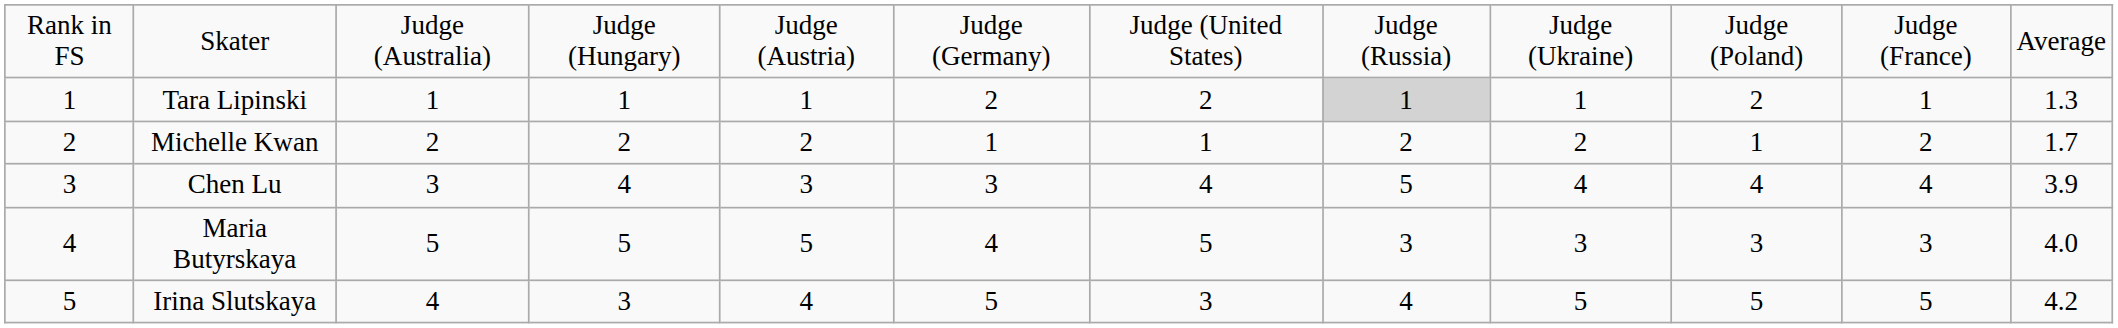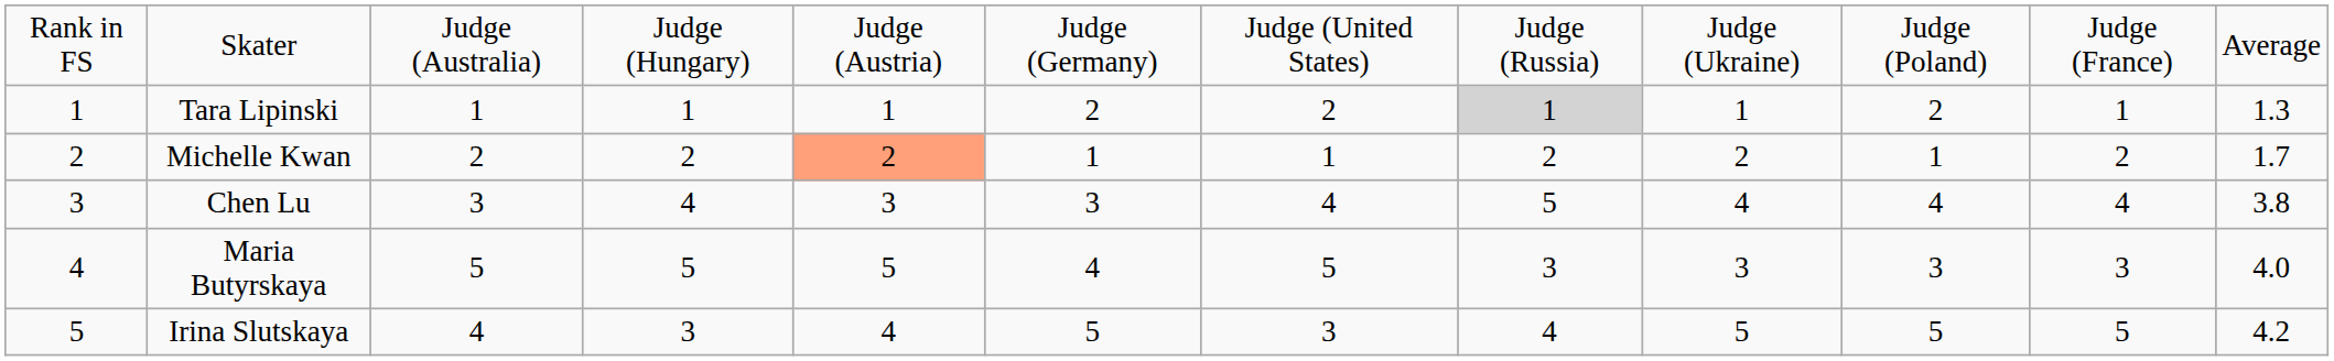 <table class="wikitable">
 <tr align=center>
 <td>Rank in FS</td>
 <td>Skater</td>
 <td>Judge (Australia)</td>
 <td>Judge (Hungary)</td>
 <td>Judge (Austria)</td>
 <td>Judge (Germany)</td>
 <td>Judge (United States)</td>
 <td>Judge (Russia)</td>
 <td>Judge (Ukraine)</td>
 <td>Judge (Poland)</td>
 <td>Judge (France)</td>
 <td>Average</td>
 </tr>
 <tr align=center>
 <td>1</td>
 <td>Tara Lipinski</td>
 <td>1</td>
 <td>1</td>
 <td>1</td>
 <td>2</td>
 <td>2</td>
 <td style="background: lightgrey;">1</td>
 <td>1</td>
 <td>2</td>
 <td>1</td>
 <td>1.3</td>
 </tr>
 <tr align=center>
 <td>2</td>
 <td>Michelle Kwan</td>
 <td>2</td>
 <td>2</td>
-<td>2</td>
+<td style="background: lightsalmon;">2</td>
 <td>1</td>
 <td>1</td>
 <td>2</td>
 <td>2</td>
 <td>1</td>
 <td>2</td>
 <td>1.7</td>
 </tr>
 <tr align=center>
 <td>3</td>
 <td>Chen Lu</td>
 <td>3</td>
 <td>4</td>
 <td>3</td>
 <td>3</td>
 <td>4</td>
 <td>5</td>
 <td>4</td>
 <td>4</td>
 <td>4</td>
-<td>3.9</td>
+<td>3.8</td>
 </tr>
 <tr align=center>
 <td>4</td>
 <td>Maria Butyrskaya</td>
 <td>5</td>
 <td>5</td>
 <td>5</td>
 <td>4</td>
 <td>5</td>
 <td>3</td>
 <td>3</td>
 <td>3</td>
 <td>3</td>
 <td>4.0</td>
 </tr>
 <tr align=center>
 <td>5</td>
 <td>Irina Slutskaya</td>
 <td>4</td>
 <td>3</td>
 <td>4</td>
 <td>5</td>
 <td>3</td>
 <td>4</td>
 <td>5</td>
 <td>5</td>
 <td>5</td>
 <td>4.2</td>
 </tr>
 </table>
